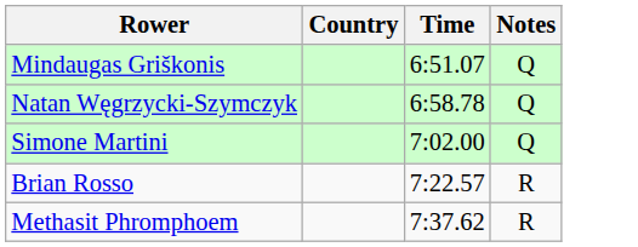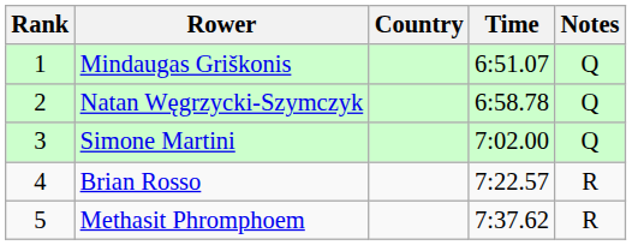 <table class="wikitable" style="text-align:center">
 <tr>
+<th>Rank</th>
 <th>Rower</th>
 <th>Country</th>
 <th>Time</th>
 <th>Notes</th>
 </tr>
 <tr bgcolor=ccffcc>
+<td>1</td>
 <td align="left"><a href='#'>Mindaugas Griškonis</a></td>
 <td align="left"></td>
 <td>6:51.07</td>
 <td>Q</td>
 </tr>
 <tr bgcolor=ccffcc>
+<td>2</td>
 <td align="left"><a href='#'>Natan Węgrzycki-Szymczyk</a></td>
 <td align="left"></td>
 <td>6:58.78</td>
 <td>Q</td>
 </tr>
 <tr bgcolor=ccffcc>
+<td>3</td>
 <td align="left"><a href='#'>Simone Martini</a></td>
 <td align="left"></td>
 <td>7:02.00</td>
 <td>Q</td>
 </tr>
 <tr>
+<td>4</td>
 <td align="left"><a href='#'>Brian Rosso</a></td>
 <td align="left"></td>
 <td>7:22.57</td>
 <td>R</td>
 </tr>
 <tr>
+<td>5</td>
 <td align="left"><a href='#'>Methasit Phromphoem</a></td>
 <td align="left"></td>
 <td>7:37.62</td>
 <td>R</td>
 </tr>
 </table>
